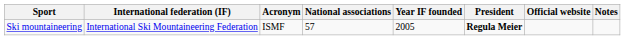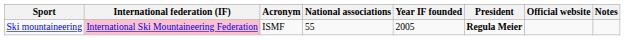 <table class="wikitable sortable">
 <tr>
 <th>Sport</th>
 <th>International federation (IF)</th>
 <th>Acronym</th>
 <th>National associations</th>
 <th>Year IF founded</th>
 <th>President</th>
 <th>Official website</th>
 <th>Notes</th>
 </tr>
 <tr>
 <td><a href='#'>Ski mountaineering</a></td>
-<td><a href='#'>International Ski Mountaineering Federation</a></td>
+<td style="background: pink;"><a href='#'>International Ski Mountaineering Federation</a></td>
 <td>ISMF</td>
-<td>57</td>
+<td>55</td>
 <td>2005</td>
 <td><strong> Regula Meier</strong></td>
 <td></td>
 <td></td>
 </tr>
 </table>
